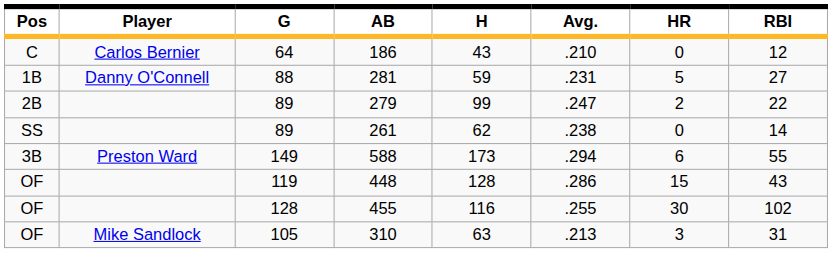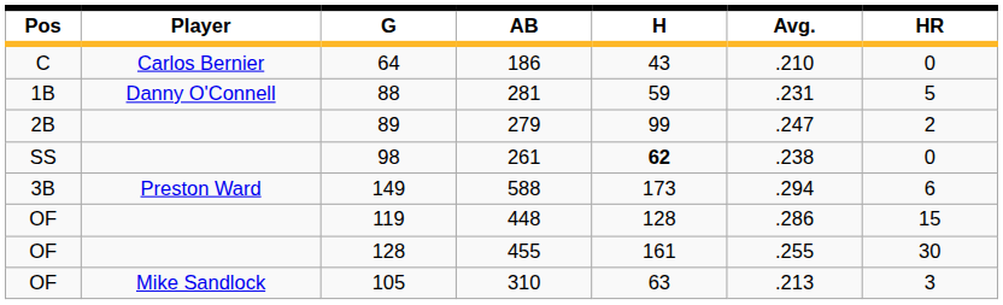 <table class="wikitable sortable">
 <tr>
 <th style="background:#FFFFFF; border-top:#000000 5px solid; border-bottom:#FDB827 5px solid;" width="5%">Pos</th>
 <th style="background:#FFFFFF; border-top:#000000 5px solid; border-bottom:#FDB827 5px solid;" width="16%">Player</th>
 <th style="background:#FFFFFF; border-top:#000000 5px solid; border-bottom:#FDB827 5px solid;" width="9%">G</th>
 <th style="background:#FFFFFF; border-top:#000000 5px solid; border-bottom:#FDB827 5px solid;" width="9%">AB</th>
 <th style="background:#FFFFFF; border-top:#000000 5px solid; border-bottom:#FDB827 5px solid;" width="9%">H</th>
 <th style="background:#FFFFFF; border-top:#000000 5px solid; border-bottom:#FDB827 5px solid;" width="9%">Avg.</th>
 <th style="background:#FFFFFF; border-top:#000000 5px solid; border-bottom:#FDB827 5px solid;" width="9%">HR</th>
-<th style="background:#FFFFFF; border-top:#000000 5px solid; border-bottom:#FDB827 5px solid;" width="9%">RBI</th>
 </tr>
 <tr align="center">
 <td>C</td>
 <td><a href='#'>Carlos Bernier</a></td>
 <td>64</td>
 <td>186</td>
 <td>43</td>
 <td>.210</td>
 <td>0</td>
-<td>12</td>
 </tr>
 <tr align=center>
 <td>1B</td>
 <td><a href='#'>Danny O'Connell</a></td>
 <td>88</td>
 <td>281</td>
 <td>59</td>
 <td>.231</td>
 <td>5</td>
-<td>27</td>
 </tr>
 <tr align=center>
 <td>2B</td>
 <td></td>
 <td>89</td>
 <td>279</td>
 <td>99</td>
 <td>.247</td>
 <td>2</td>
-<td>22</td>
 </tr>
 <tr align="center">
 <td>SS</td>
 <td></td>
-<td>89</td>
+<td>98</td>
 <td>261</td>
-<td>62</td>
+<td><strong>62</strong></td>
 <td>.238</td>
 <td>0</td>
-<td>14</td>
 </tr>
 <tr align="center">
 <td>3B</td>
 <td><a href='#'>Preston Ward</a></td>
 <td>149</td>
 <td>588</td>
 <td>173</td>
 <td>.294</td>
 <td>6</td>
-<td>55</td>
 </tr>
 <tr align=center>
 <td>OF</td>
 <td></td>
 <td>119</td>
 <td>448</td>
 <td>128</td>
 <td>.286</td>
 <td>15</td>
-<td>43</td>
 </tr>
 <tr align="center">
 <td>OF</td>
 <td></td>
 <td>128</td>
 <td>455</td>
-<td>116</td>
+<td>161</td>
 <td>.255</td>
 <td>30</td>
-<td>102</td>
 </tr>
 <tr align="center">
 <td>OF</td>
 <td><a href='#'>Mike Sandlock</a></td>
 <td>105</td>
 <td>310</td>
 <td>63</td>
 <td>.213</td>
 <td>3</td>
-<td>31</td>
 </tr>
 </table>
